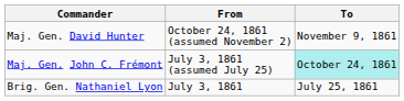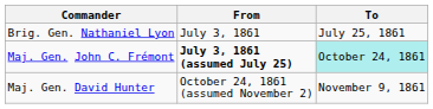 <table class="wikitable">
 <tr>
 <th>Commander</th>
 <th>From</th>
 <th>To</th>
 </tr>
 <tr>
+<td>Brig. Gen. <a href='#'>Nathaniel Lyon</a></td>
+<td>July 3, 1861</td>
+<td>July 25, 1861</td>
+</tr>
+<tr>
+<td><a href='#'>Maj. Gen.</a> <a href='#'>John C. Frémont</a></td>
+<td><strong>July 3, 1861<br>(assumed July 25)</strong></td>
+<td style="background: paleturquoise;">October 24, 1861</td>
+</tr>
+<tr>
 <td>Maj. Gen. <a href='#'>David Hunter</a></td>
 <td>October 24, 1861<br>(assumed November 2)</td>
 <td>November 9, 1861</td>
 </tr>
-<tr>
-<td><a href='#'>Maj. Gen.</a> <a href='#'>John C. Frémont</a></td>
-<td>July 3, 1861<br>(assumed July 25)</td>
-<td style="background: paleturquoise;">October 24, 1861</td>
-</tr>
-<tr>
-<td>Brig. Gen. <a href='#'>Nathaniel Lyon</a></td>
-<td>July 3, 1861</td>
-<td>July 25, 1861</td>
-</tr>
 </table>
